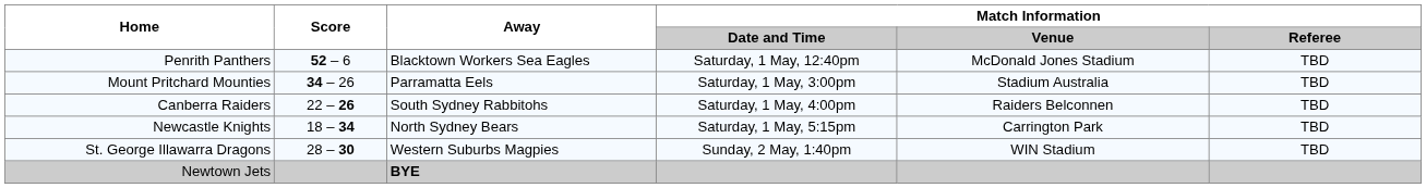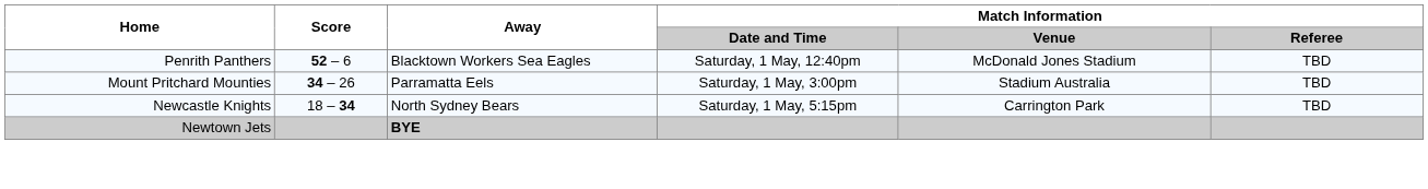 <table border="1" cellpadding="3" cellspacing="0" width="100%" style="border-collapse:collapse;  text-align:center;">
 <tr>
 <th rowspan="2" width="19%">Home</th>
 <th rowspan="2" width="8%">Score</th>
 <th rowspan="2" width="19%">Away</th>
 <th colspan="3">Match Information</th>
 </tr>
 <tr bgcolor="#CCCCCC">
 <th width="17%">Date and Time</th>
 <th width="22%">Venue</th>
 <th width="50%">Referee</th>
 </tr>
 <tr style="text-align:center; background:#f5faff;">
 <td align="right">Penrith Panthers </td>
 <td><strong>52</strong> – 6</td>
 <td align="left"> Blacktown Workers Sea Eagles</td>
 <td>Saturday, 1 May, 12:40pm</td>
 <td>McDonald Jones Stadium</td>
 <td>TBD</td>
 </tr>
 <tr style="text-align:center; background:#f5faff;">
 <td align="right">Mount Pritchard Mounties </td>
 <td><strong>34</strong> – 26</td>
 <td align="left"> Parramatta Eels</td>
 <td>Saturday, 1 May, 3:00pm</td>
 <td>Stadium Australia</td>
 <td>TBD</td>
 </tr>
 <tr style="text-align:center; background:#f5faff;">
-<td align="right">Canberra Raiders </td>
-<td>22 – <strong>26</strong></td>
-<td align="left"> South Sydney Rabbitohs</td>
-<td>Saturday, 1 May, 4:00pm</td>
-<td>Raiders Belconnen</td>
-<td>TBD</td>
-</tr>
-<tr style="text-align:center; background:#f5faff;">
 <td align="right">Newcastle Knights </td>
 <td>18 – <strong>34</strong></td>
 <td align="left"> North Sydney Bears</td>
 <td>Saturday, 1 May, 5:15pm</td>
 <td>Carrington Park</td>
-<td>TBD</td>
-</tr>
-<tr style="text-align:center; background:#f5faff;">
-<td align="right">St. George Illawarra Dragons </td>
-<td>28 – <strong>30</strong></td>
-<td align="left"> Western Suburbs Magpies</td>
-<td>Sunday, 2 May, 1:40pm</td>
-<td>WIN Stadium</td>
 <td>TBD</td>
 </tr>
 <tr style="text-align:center; background:#CCCCCC;">
 <td align="right">Newtown Jets </td>
 <td></td>
 <td align="left"><strong>BYE</strong></td>
 <td></td>
 <td></td>
 <td></td>
 </tr>
 </table>
